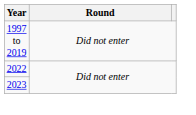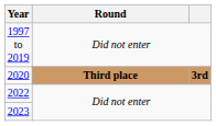 <table class="wikitable" style="text-align: center; font-size:90%">
 <tr>
 <th>Year</th>
 <th style="width:200px">Round</th>
 <th></th>
 </tr>
 <tr>
 <td><a href='#'>1997</a><br>to<br><a href='#'>2019</a></td>
 <td colspan="2"><em>Did not enter</em></td>
 </tr>
 <tr>
+<td><a href='#'>2020</a></td>
+<td bgcolor="cc9966"><strong>Third place</strong></td>
+<td bgcolor="cc9966"><strong>3rd</strong></td>
+</tr>
+<tr>
 <td><a href='#'>2022</a></td>
 <td colspan="2" rowspan="2"><em>Did not enter</em></td>
 </tr>
 <tr>
 <td><a href='#'>2023</a></td>
 </tr>
 </table>
